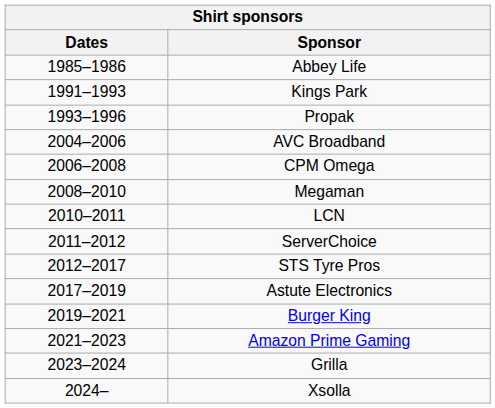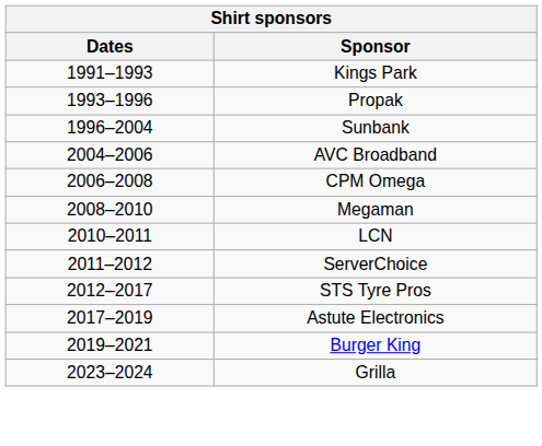 <table class="wikitable collapsible collapsed plainrowheaders" style="width: 25%; text-align: center; margin-left:1em; float: left">
 <tr>
 <th colspan=2>Shirt sponsors</th>
 </tr>
 <tr>
 <th scope=col>Dates</th>
 <th scope=col>Sponsor</th>
 </tr>
 <tr>
-<td>1985–1986</td>
-<td>Abbey Life</td>
-</tr>
-<tr>
 <td>1991–1993</td>
 <td>Kings Park</td>
 </tr>
 <tr>
 <td>1993–1996</td>
 <td>Propak</td>
+</tr>
+<tr>
+<td>1996–2004</td>
+<td>Sunbank</td>
 </tr>
 <tr>
 <td>2004–2006</td>
 <td>AVC Broadband</td>
 </tr>
 <tr>
 <td>2006–2008</td>
 <td>CPM Omega</td>
 </tr>
 <tr>
 <td>2008–2010</td>
 <td>Megaman</td>
 </tr>
 <tr>
 <td>2010–2011</td>
 <td>LCN</td>
 </tr>
 <tr>
 <td>2011–2012</td>
 <td>ServerChoice</td>
 </tr>
 <tr>
 <td>2012–2017</td>
 <td>STS Tyre Pros</td>
 </tr>
 <tr>
 <td>2017–2019</td>
 <td>Astute Electronics</td>
 </tr>
 <tr>
 <td>2019–2021</td>
 <td><a href='#'>Burger King</a></td>
 </tr>
 <tr>
-<td>2021–2023</td>
-<td><a href='#'>Amazon Prime Gaming</a></td>
-</tr>
-<tr>
 <td>2023–2024</td>
 <td>Grilla</td>
 </tr>
-<tr>
-<td>2024–</td>
-<td>Xsolla</td>
-</tr>
 </table>
